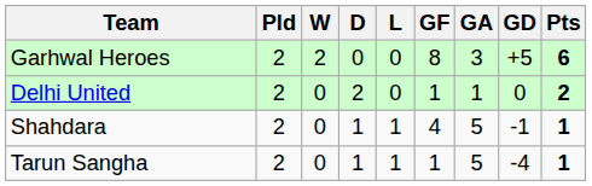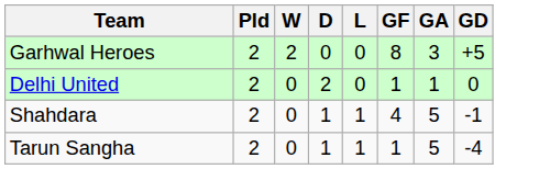 <table class="wikitable" style="text-align: center;">
 <tr>
 <th width="175">Team</th>
 <th width="20">Pld</th>
 <th width="20">W</th>
 <th width="20">D</th>
 <th width="20">L</th>
 <th width="20">GF</th>
 <th width="20">GA</th>
 <th width="20">GD</th>
-<th width="20">Pts</th>
 </tr>
 <tr bgcolor=#ccffcc>
 <td align=left>Garhwal Heroes</td>
 <td>2</td>
 <td>2</td>
 <td>0</td>
 <td>0</td>
 <td>8</td>
 <td>3</td>
 <td>+5</td>
-<td><strong>6</strong></td>
 </tr>
 <tr bgcolor=#ccffcc>
 <td align=left><a href='#'>Delhi United</a></td>
 <td>2</td>
 <td>0</td>
 <td>2</td>
 <td>0</td>
 <td>1</td>
 <td>1</td>
 <td>0</td>
-<td><strong>2</strong></td>
 </tr>
 <tr>
 <td align=left>Shahdara</td>
 <td>2</td>
 <td>0</td>
 <td>1</td>
 <td>1</td>
 <td>4</td>
 <td>5</td>
 <td>-1</td>
-<td><strong>1</strong></td>
 </tr>
 <tr>
 <td align=left>Tarun Sangha</td>
 <td>2</td>
 <td>0</td>
 <td>1</td>
 <td>1</td>
 <td>1</td>
 <td>5</td>
 <td>-4</td>
-<td><strong>1</strong></td>
 </tr>
 </table>
